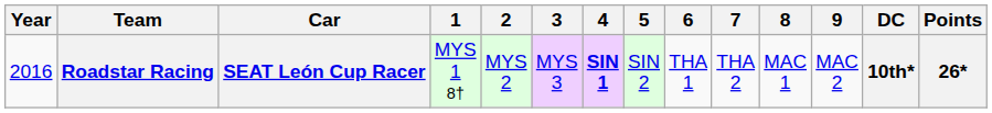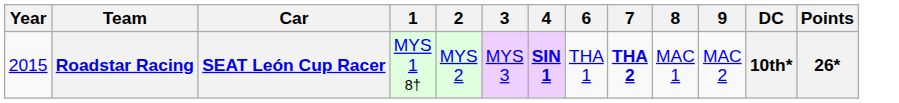 <table class="wikitable" style="text-align:center; font-size:85%">
 <tr>
 <th>Year</th>
 <th>Team</th>
 <th>Car</th>
 <th>1</th>
 <th>2</th>
 <th>3</th>
 <th>4</th>
-<th>5</th>
 <th>6</th>
 <th>7</th>
 <th>8</th>
 <th>9</th>
 <th>DC</th>
 <th>Points</th>
 </tr>
 <tr>
-<td><a href='#'>2016</a></td>
+<td><a href='#'>2015</a></td>
 <th><a href='#'>Roadstar Racing</a></th>
 <th><a href='#'>SEAT León Cup Racer</a></th>
 <td style="background:#DFFFDF;"><a href='#'>MYS<br>1</a><br><small>8†</small></td>
 <td style="background:#DFFFDF;"><a href='#'>MYS<br>2</a><br></td>
 <td style="background:#EFCFFF;"><a href='#'>MYS<br>3</a><br></td>
 <td style="background:#EFCFFF;"><strong><a href='#'>SIN<br>1</a><br></strong></td>
-<td style="background:#DFFFDF;"><a href='#'>SIN<br>2</a><br></td>
 <td style="background:#;"><a href='#'>THA<br>1</a></td>
-<td style="background:#;"><a href='#'>THA<br>2</a></td>
+<td style="background:#;"><strong><a href='#'>THA<br>2</a></strong></td>
 <td style="background:#;"><a href='#'>MAC<br>1</a></td>
 <td style="background:#;"><a href='#'>MAC<br>2</a></td>
 <th>10th*</th>
 <th>26*</th>
 </tr>
 </table>
